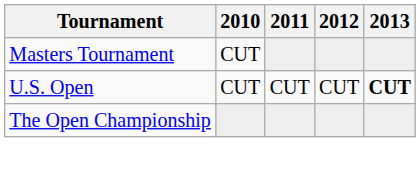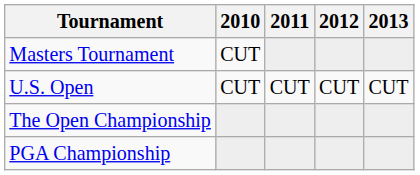 <table class="wikitable" style="font-size:95%;text-align:center;">
 <tr>
 <th>Tournament</th>
 <th>2010</th>
 <th>2011</th>
 <th>2012</th>
 <th>2013</th>
 </tr>
 <tr>
 <td align=left><a href='#'>Masters Tournament</a></td>
 <td>CUT</td>
 <td style="background:#eeeeee;"></td>
 <td style="background:#eeeeee;"></td>
 <td style="background:#eeeeee;"></td>
 </tr>
 <tr>
 <td align=left><a href='#'>U.S. Open</a></td>
 <td>CUT</td>
 <td>CUT</td>
 <td>CUT</td>
-<td><strong>CUT</strong></td>
+<td>CUT</td>
 </tr>
 <tr>
 <td align=left><a href='#'>The Open Championship</a></td>
 <td style="background:#eeeeee;"></td>
 <td style="background:#eeeeee;"></td>
 <td style="background:#eeeeee;"></td>
 <td style="background:#eeeeee;"></td>
 </tr>
+<tr>
+<td align=left><a href='#'>PGA Championship</a></td>
+<td style="background:#eeeeee;"></td>
+<td style="background:#eeeeee;"></td>
+<td style="background:#eeeeee;"></td>
+<td style="background:#eeeeee;"></td>
+</tr>
 </table>
